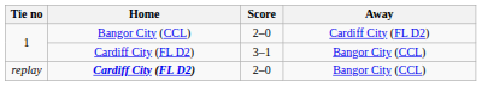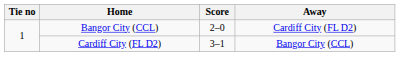 <table class="wikitable" style="text-align:center">
 <tr>
 <th width=50>Tie no</th>
 <th width=250>Home</th>
 <th width=50>Score</th>
 <th width=250>Away</th>
 </tr>
 <tr>
 <td rowspan=2>1</td>
 <td><a href='#'>Bangor City</a> (<a href='#'>CCL</a>)</td>
 <td>2–0</td>
 <td><a href='#'>Cardiff City</a> (<a href='#'>FL D2</a>)</td>
 </tr>
 <tr>
 <td><a href='#'>Cardiff City</a> (<a href='#'>FL D2</a>)</td>
 <td>3–1</td>
 <td><a href='#'>Bangor City</a> (<a href='#'>CCL</a>)</td>
 </tr>
-<tr>
-<td><em>replay</em></td>
-<td><strong><em><a href='#'>Cardiff City</a><strong> (<a href='#'>FL D2</a>)<em></td>
-<td></em>2–0<em></td>
-<td></em><a href='#'>Bangor City</a> (<a href='#'>CCL</a>)<em></td>
-</tr>
 </table>
